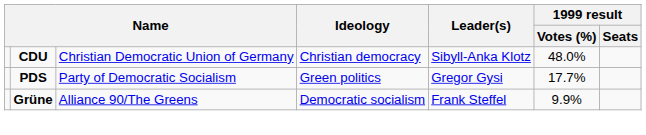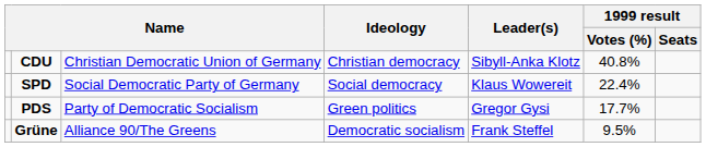 <table class="wikitable">
 <tr>
 <th rowspan=2 colspan=3>Name</th>
 <th rowspan=2>Ideology</th>
 <th rowspan=2>Leader(s)</th>
 <th colspan=2>1999 result</th>
 </tr>
 <tr>
 <th>Votes (%)</th>
 <th>Seats</th>
 </tr>
 <tr>
 <td bgcolor=></td>
 <td align=center><strong>CDU</strong></td>
 <td><a href='#'>Christian Democratic Union of Germany</a><br></td>
 <td><a href='#'>Christian democracy</a></td>
 <td><a href='#'>Sibyll-Anka Klotz</a></td>
-<td align=center>48.0%</td>
+<td align=center>40.8%</td>
+<td></td>
+</tr>
+<tr>
+<td bgcolor=></td>
+<td align=center><strong>SPD</strong></td>
+<td><a href='#'>Social Democratic Party of Germany</a><br></td>
+<td><a href='#'>Social democracy</a></td>
+<td><a href='#'>Klaus Wowereit</a></td>
+<td align=center>22.4%</td>
 <td></td>
 </tr>
 <tr>
 <td bgcolor=></td>
 <td align=center><strong>PDS</strong></td>
 <td><a href='#'>Party of Democratic Socialism</a><br></td>
 <td><a href='#'>Green politics</a></td>
 <td><a href='#'>Gregor Gysi</a></td>
 <td align=center>17.7%</td>
 <td></td>
 </tr>
 <tr>
 <td bgcolor=></td>
 <td align=center><strong>Grüne</strong></td>
 <td><a href='#'>Alliance 90/The Greens</a><br></td>
 <td><a href='#'>Democratic socialism</a></td>
 <td><a href='#'>Frank Steffel</a></td>
-<td align=center>9.9%</td>
+<td align=center>9.5%</td>
 <td></td>
 </tr>
 </table>
